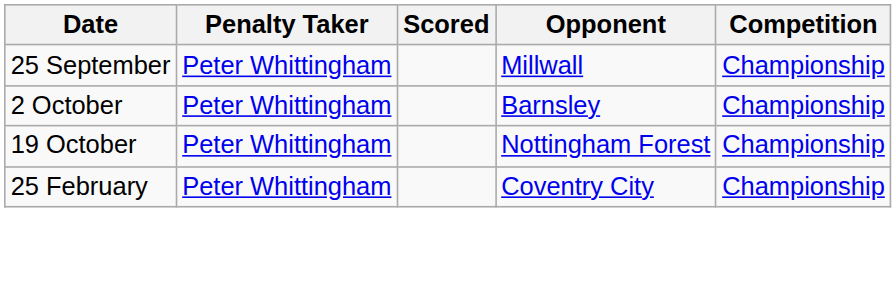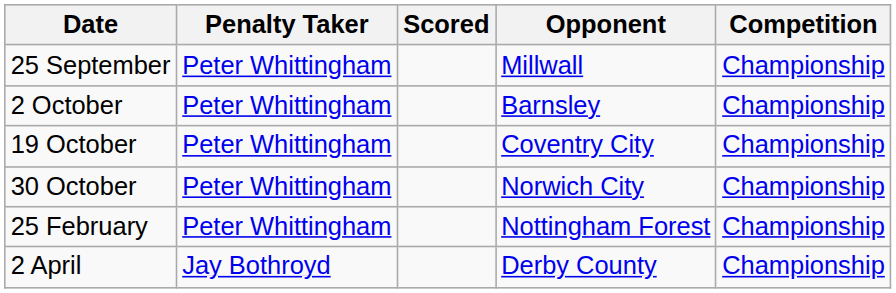 <table class="wikitable">
 <tr>
 <th>Date</th>
 <th>Penalty Taker</th>
 <th>Scored</th>
 <th>Opponent</th>
 <th>Competition</th>
 </tr>
 <tr>
 <td>25 September</td>
 <td> <a href='#'>Peter Whittingham</a></td>
 <td></td>
 <td><a href='#'>Millwall</a></td>
 <td><a href='#'>Championship</a></td>
 </tr>
 <tr>
 <td>2 October</td>
 <td> <a href='#'>Peter Whittingham</a></td>
 <td></td>
 <td><a href='#'>Barnsley</a></td>
 <td><a href='#'>Championship</a></td>
 </tr>
 <tr>
 <td>19 October</td>
 <td> <a href='#'>Peter Whittingham</a></td>
 <td></td>
-<td><a href='#'>Nottingham Forest</a></td>
+<td><a href='#'>Coventry City</a></td>
+<td><a href='#'>Championship</a></td>
+</tr>
+<tr>
+<td>30 October</td>
+<td> <a href='#'>Peter Whittingham</a></td>
+<td></td>
+<td><a href='#'>Norwich City</a></td>
 <td><a href='#'>Championship</a></td>
 </tr>
 <tr>
 <td>25 February</td>
 <td> <a href='#'>Peter Whittingham</a></td>
 <td></td>
-<td><a href='#'>Coventry City</a></td>
+<td><a href='#'>Nottingham Forest</a></td>
+<td><a href='#'>Championship</a></td>
+</tr>
+<tr>
+<td>2 April</td>
+<td> <a href='#'>Jay Bothroyd</a></td>
+<td></td>
+<td><a href='#'>Derby County</a></td>
 <td><a href='#'>Championship</a></td>
 </tr>
 </table>
